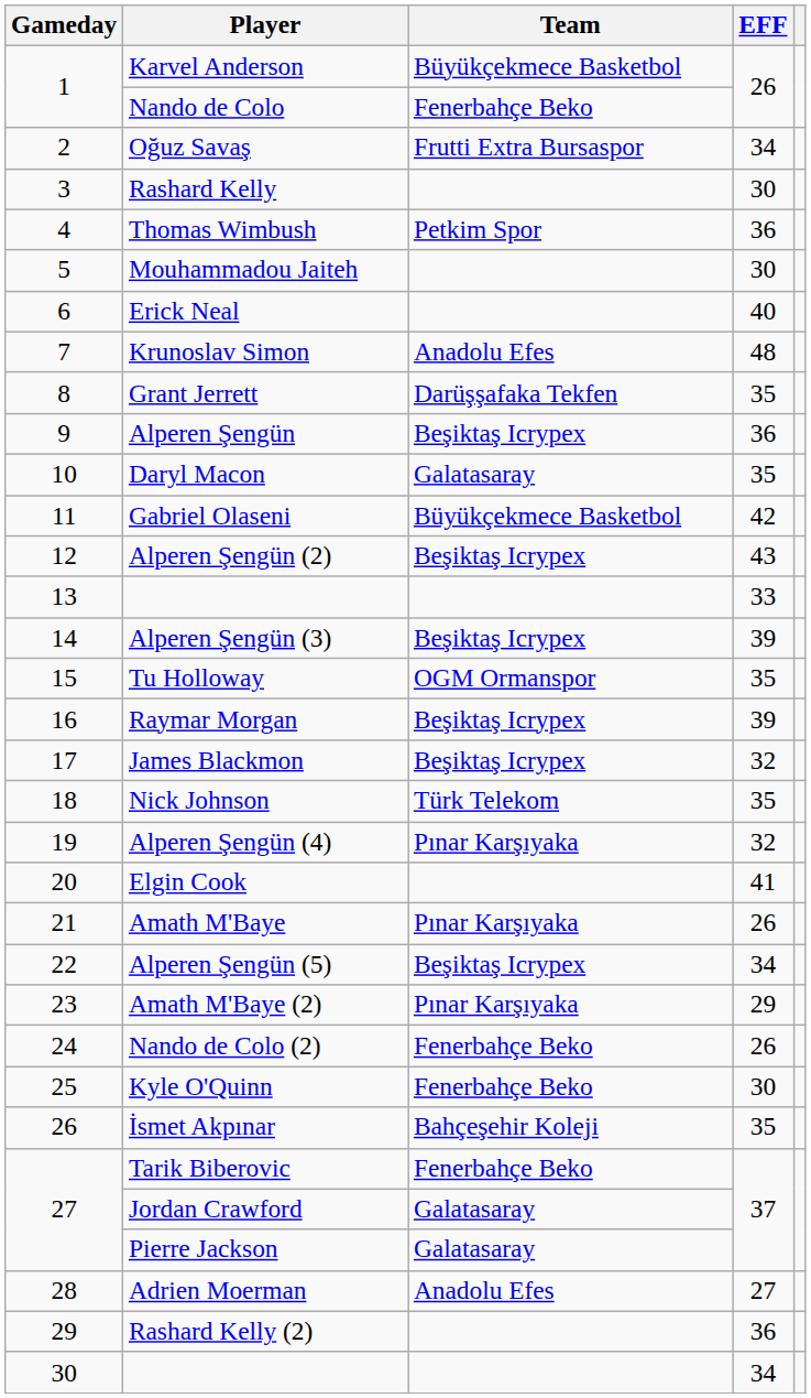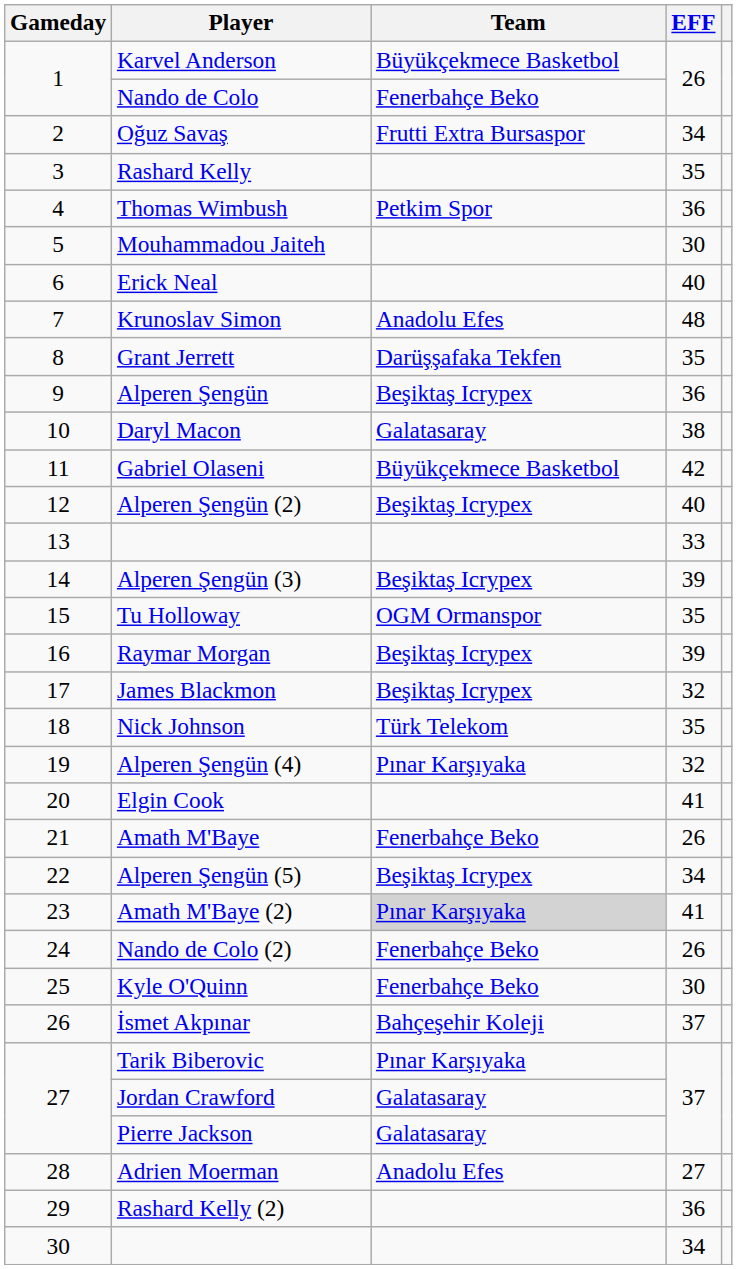 <table class="wikitable sortable" style="text-align:center;">
 <tr>
 <th>Gameday</th>
 <th width=170>Player</th>
 <th width=195>Team</th>
 <th><a href='#'>EFF</a></th>
 <th></th>
 </tr>
 <tr>
 <td rowspan=2>1</td>
 <td align=left> <a href='#'>Karvel Anderson</a></td>
 <td align=left><a href='#'>Büyükçekmece Basketbol</a></td>
 <td rowspan=2>26</td>
 <td rowspan=2></td>
 </tr>
 <tr>
 <td align=left> <a href='#'>Nando de Colo</a></td>
 <td align=left><a href='#'>Fenerbahçe Beko</a></td>
 </tr>
 <tr>
 <td>2</td>
 <td align=left> <a href='#'>Oğuz Savaş</a></td>
 <td align=left><a href='#'>Frutti Extra Bursaspor</a></td>
 <td>34</td>
 <td></td>
 </tr>
 <tr>
 <td>3</td>
 <td align=left> <a href='#'>Rashard Kelly</a></td>
 <td align=left></td>
-<td>30</td>
+<td>35</td>
 <td></td>
 </tr>
 <tr>
 <td>4</td>
 <td align=left> <a href='#'>Thomas Wimbush</a></td>
 <td align=left><a href='#'>Petkim Spor</a></td>
 <td>36</td>
 <td></td>
 </tr>
 <tr>
 <td>5</td>
 <td align=left> <a href='#'>Mouhammadou Jaiteh</a></td>
 <td align=left></td>
 <td>30</td>
 <td></td>
 </tr>
 <tr>
 <td>6</td>
 <td align=left> <a href='#'>Erick Neal</a></td>
 <td align=left></td>
 <td>40</td>
 <td></td>
 </tr>
 <tr>
 <td>7</td>
 <td align=left> <a href='#'>Krunoslav Simon</a></td>
 <td align=left><a href='#'>Anadolu Efes</a></td>
 <td>48</td>
 <td></td>
 </tr>
 <tr>
 <td>8</td>
 <td align=left> <a href='#'>Grant Jerrett</a></td>
 <td align=left><a href='#'>Darüşşafaka Tekfen</a></td>
 <td>35</td>
 <td></td>
 </tr>
 <tr>
 <td>9</td>
 <td align=left> <a href='#'>Alperen Şengün</a></td>
 <td align=left><a href='#'>Beşiktaş Icrypex</a></td>
 <td>36</td>
 <td></td>
 </tr>
 <tr>
 <td>10</td>
 <td align=left> <a href='#'>Daryl Macon</a></td>
 <td align=left><a href='#'>Galatasaray</a></td>
-<td>35</td>
+<td>38</td>
 <td></td>
 </tr>
 <tr>
 <td>11</td>
 <td align=left> <a href='#'>Gabriel Olaseni</a></td>
 <td align=left><a href='#'>Büyükçekmece Basketbol</a></td>
 <td>42</td>
 <td></td>
 </tr>
 <tr>
 <td>12</td>
 <td align=left> <a href='#'>Alperen Şengün</a> (2)</td>
 <td align=left><a href='#'>Beşiktaş Icrypex</a></td>
-<td>43</td>
+<td>40</td>
 <td></td>
 </tr>
 <tr>
 <td>13</td>
 <td align=left></td>
 <td align=left></td>
 <td>33</td>
 <td></td>
 </tr>
 <tr>
 <td>14</td>
 <td align=left> <a href='#'>Alperen Şengün</a> (3)</td>
 <td align=left><a href='#'>Beşiktaş Icrypex</a></td>
 <td>39</td>
 <td></td>
 </tr>
 <tr>
 <td>15</td>
 <td align=left> <a href='#'>Tu Holloway</a></td>
 <td align=left><a href='#'>OGM Ormanspor</a></td>
 <td>35</td>
 <td></td>
 </tr>
 <tr>
 <td>16</td>
 <td align=left> <a href='#'>Raymar Morgan</a></td>
 <td align=left><a href='#'>Beşiktaş Icrypex</a></td>
 <td>39</td>
 <td></td>
 </tr>
 <tr>
 <td>17</td>
 <td align=left> <a href='#'>James Blackmon</a></td>
 <td align=left><a href='#'>Beşiktaş Icrypex</a></td>
 <td>32</td>
 <td></td>
 </tr>
 <tr>
 <td>18</td>
 <td align=left> <a href='#'>Nick Johnson</a></td>
 <td align=left><a href='#'>Türk Telekom</a></td>
 <td>35</td>
 <td></td>
 </tr>
 <tr>
 <td>19</td>
 <td align=left> <a href='#'>Alperen Şengün</a> (4)</td>
 <td align=left><a href='#'>Pınar Karşıyaka</a></td>
 <td>32</td>
 <td></td>
 </tr>
 <tr>
 <td>20</td>
 <td align=left> <a href='#'>Elgin Cook</a></td>
 <td align=left></td>
 <td>41</td>
 <td></td>
 </tr>
 <tr>
 <td>21</td>
 <td align=left> <a href='#'>Amath M'Baye</a></td>
-<td align=left><a href='#'>Pınar Karşıyaka</a></td>
+<td align=left><a href='#'>Fenerbahçe Beko</a></td>
 <td>26</td>
 <td></td>
 </tr>
 <tr>
 <td>22</td>
 <td align=left> <a href='#'>Alperen Şengün</a> (5)</td>
 <td align=left><a href='#'>Beşiktaş Icrypex</a></td>
 <td>34</td>
 <td></td>
 </tr>
 <tr>
 <td>23</td>
 <td align=left> <a href='#'>Amath M'Baye</a> (2)</td>
-<td align=left><a href='#'>Pınar Karşıyaka</a></td>
-<td>29</td>
+<td align=left style="background: lightgrey;"><a href='#'>Pınar Karşıyaka</a></td>
+<td>41</td>
 <td></td>
 </tr>
 <tr>
 <td>24</td>
 <td align=left> <a href='#'>Nando de Colo</a> (2)</td>
 <td align=left><a href='#'>Fenerbahçe Beko</a></td>
 <td>26</td>
 <td></td>
 </tr>
 <tr>
 <td>25</td>
 <td align=left> <a href='#'>Kyle O'Quinn</a></td>
 <td align=left><a href='#'>Fenerbahçe Beko</a></td>
 <td>30</td>
 <td></td>
 </tr>
 <tr>
 <td>26</td>
 <td align=left> <a href='#'>İsmet Akpınar</a></td>
 <td align=left><a href='#'>Bahçeşehir Koleji</a></td>
-<td>35</td>
+<td>37</td>
 <td></td>
 </tr>
 <tr>
 <td rowspan=3>27</td>
 <td align=left> <a href='#'>Tarik Biberovic</a></td>
-<td align=left><a href='#'>Fenerbahçe Beko</a></td>
+<td align=left><a href='#'>Pınar Karşıyaka</a></td>
 <td rowspan=3>37</td>
 <td rowspan=3></td>
 </tr>
 <tr>
 <td align=left> <a href='#'>Jordan Crawford</a></td>
 <td align=left><a href='#'>Galatasaray</a></td>
 </tr>
 <tr>
 <td align=left> <a href='#'>Pierre Jackson</a></td>
 <td align=left><a href='#'>Galatasaray</a></td>
 </tr>
 <tr>
 <td>28</td>
 <td align=left> <a href='#'>Adrien Moerman</a></td>
 <td align=left><a href='#'>Anadolu Efes</a></td>
 <td>27</td>
 <td></td>
 </tr>
 <tr>
 <td>29</td>
 <td align=left> <a href='#'>Rashard Kelly</a> (2)</td>
 <td align=left></td>
 <td>36</td>
 <td></td>
 </tr>
 <tr>
 <td>30</td>
 <td align=left></td>
 <td align=left></td>
 <td>34</td>
 <td></td>
 </tr>
 <tr>
 </tr>
 </table>
